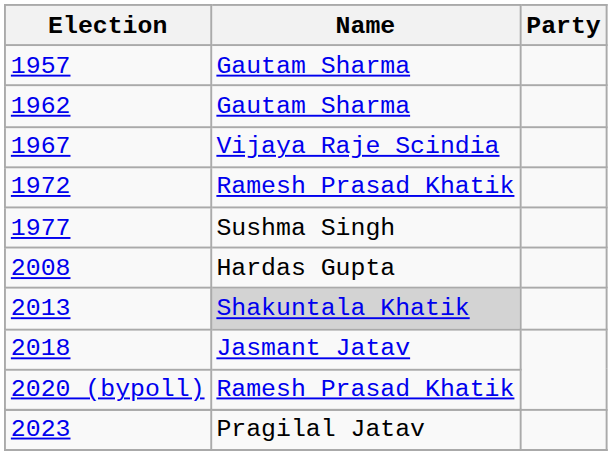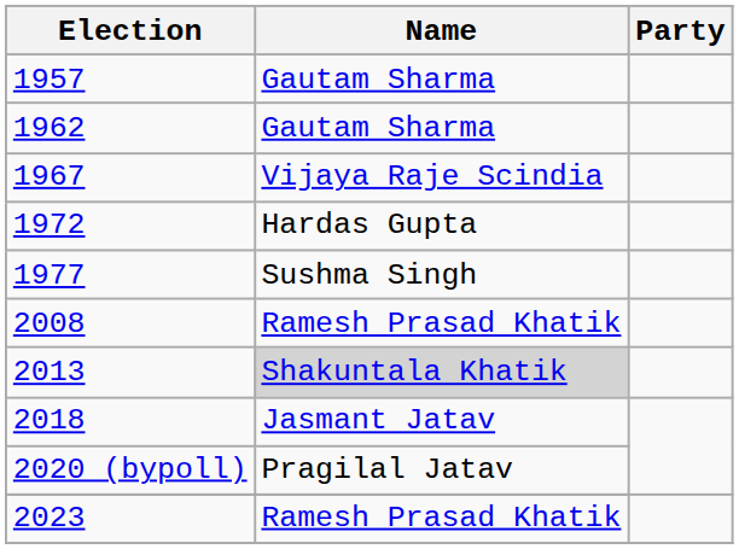 <table class="wikitable sortable">
 <tr>
 <th>Election</th>
 <th>Name</th>
 <th colspan="2">Party</th>
 </tr>
 <tr>
 <td><a href='#'>1957</a></td>
 <td><a href='#'>Gautam Sharma</a></td>
 <td></td>
 </tr>
 <tr>
 <td><a href='#'>1962</a></td>
 <td><a href='#'>Gautam Sharma</a></td>
 </tr>
 <tr>
 <td><a href='#'>1967</a></td>
 <td><a href='#'>Vijaya Raje Scindia</a></td>
 <td></td>
 </tr>
 <tr>
 <td><a href='#'>1972</a></td>
-<td><a href='#'>Ramesh Prasad Khatik</a></td>
+<td>Hardas Gupta</td>
 </tr>
 <tr>
 <td><a href='#'>1977</a></td>
 <td>Sushma Singh</td>
 <td></td>
 </tr>
 <tr>
 <td><a href='#'>2008</a></td>
-<td>Hardas Gupta</td>
+<td><a href='#'>Ramesh Prasad Khatik</a></td>
 <td></td>
 </tr>
 <tr>
 <td><a href='#'>2013</a></td>
 <td style="background: lightgrey;"><a href='#'>Shakuntala Khatik</a></td>
 <td></td>
 </tr>
 <tr>
 <td><a href='#'>2018</a></td>
 <td><a href='#'>Jasmant Jatav</a></td>
 </tr>
 <tr>
 <td><a href='#'>2020 (bypoll)</a></td>
-<td><a href='#'>Ramesh Prasad Khatik</a></td>
+<td>Pragilal Jatav</td>
 </tr>
 <tr>
 </tr>
 <tr>
 <td><a href='#'>2023</a></td>
-<td>Pragilal Jatav</td>
+<td><a href='#'>Ramesh Prasad Khatik</a></td>
 <td></td>
 </tr>
 <tr>
 </tr>
 </table>
